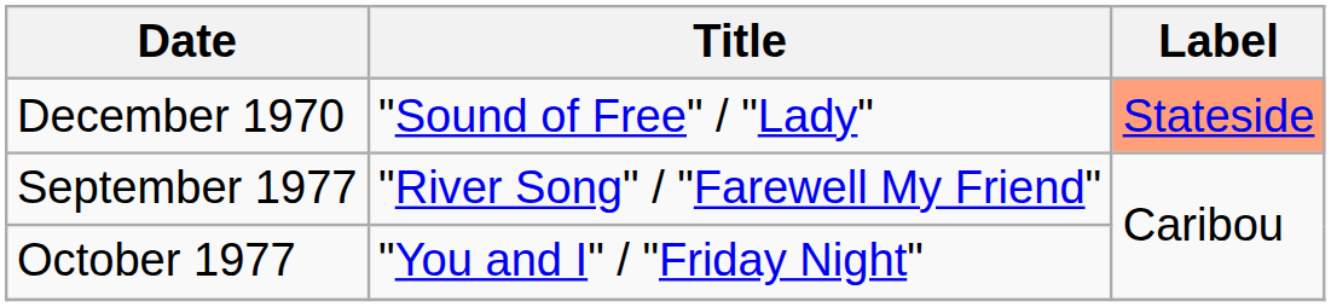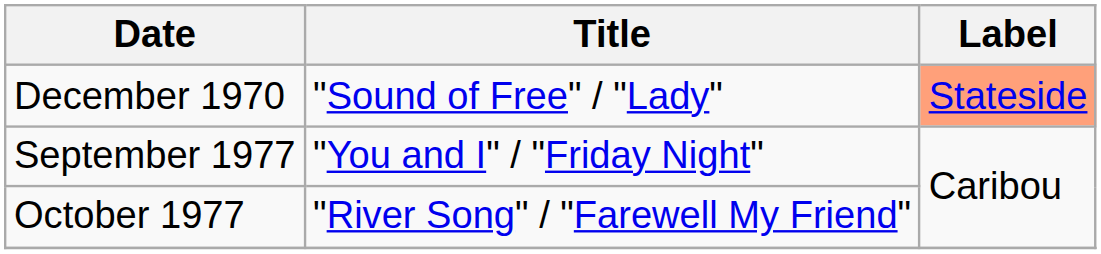 <table class="wikitable">
 <tr>
 <th><strong>Date</strong></th>
 <th><strong>Title</strong></th>
 <th><strong>Label</strong></th>
 </tr>
 <tr>
 <td>December 1970</td>
 <td>"<a href='#'>Sound of Free</a>" / "<a href='#'>Lady</a>"</td>
 <td style="background: lightsalmon;"><a href='#'>Stateside</a></td>
 </tr>
 <tr>
 <td>September 1977</td>
-<td>"<a href='#'>River Song</a>" / "<a href='#'>Farewell My Friend</a>"</td>
+<td>"<a href='#'>You and I</a>" / "<a href='#'>Friday Night</a>"</td>
 <td rowspan="2">Caribou</td>
 </tr>
 <tr>
 <td>October 1977</td>
-<td>"<a href='#'>You and I</a>" / "<a href='#'>Friday Night</a>"</td>
+<td>"<a href='#'>River Song</a>" / "<a href='#'>Farewell My Friend</a>"</td>
 </tr>
 <tr>
 </tr>
 </table>
